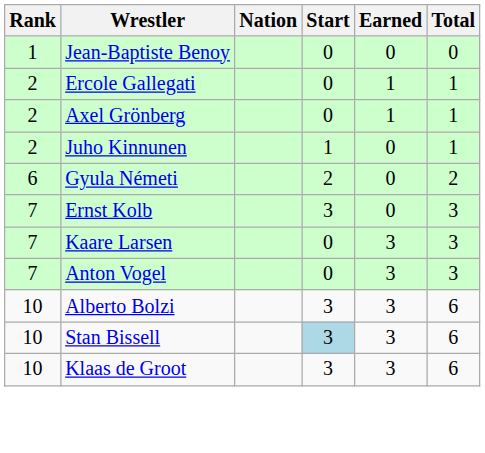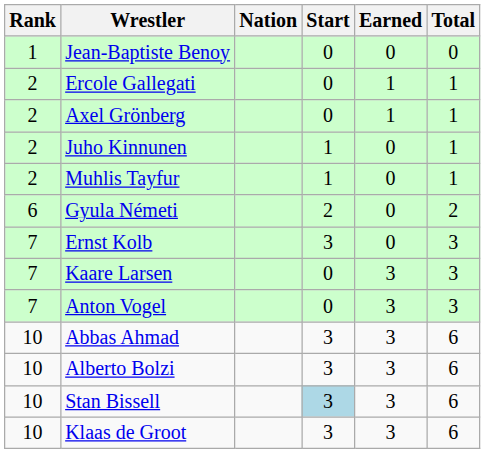 <table class="wikitable sortable" style="text-align:center;">
 <tr>
 <th>Rank</th>
 <th>Wrestler</th>
 <th>Nation</th>
 <th>Start</th>
 <th>Earned</th>
 <th>Total</th>
 </tr>
 <tr style="background:#cfc;">
 <td>1</td>
 <td align=left><a href='#'>Jean-Baptiste Benoy</a></td>
 <td align=left></td>
 <td>0</td>
 <td>0</td>
 <td>0</td>
 </tr>
 <tr style="background:#cfc;">
 <td>2</td>
 <td align=left><a href='#'>Ercole Gallegati</a></td>
 <td align=left></td>
 <td>0</td>
 <td>1</td>
 <td>1</td>
 </tr>
 <tr style="background:#cfc;">
 <td>2</td>
 <td align=left><a href='#'>Axel Grönberg</a></td>
 <td align=left></td>
 <td>0</td>
 <td>1</td>
 <td>1</td>
 </tr>
 <tr style="background:#cfc;">
 <td>2</td>
 <td align=left><a href='#'>Juho Kinnunen</a></td>
 <td align=left></td>
 <td>1</td>
 <td>0</td>
 <td>1</td>
 </tr>
 <tr style="background:#cfc;">
+<td>2</td>
+<td align=left><a href='#'>Muhlis Tayfur</a></td>
+<td align=left></td>
+<td>1</td>
+<td>0</td>
+<td>1</td>
+</tr>
+<tr style="background:#cfc;">
 <td>6</td>
 <td align=left><a href='#'>Gyula Németi</a></td>
 <td align=left></td>
 <td>2</td>
 <td>0</td>
 <td>2</td>
 </tr>
 <tr style="background:#cfc;">
 <td>7</td>
 <td align=left><a href='#'>Ernst Kolb</a></td>
 <td align=left></td>
 <td>3</td>
 <td>0</td>
 <td>3</td>
 </tr>
 <tr style="background:#cfc;">
 <td>7</td>
 <td align=left><a href='#'>Kaare Larsen</a></td>
 <td align=left></td>
 <td>0</td>
 <td>3</td>
 <td>3</td>
 </tr>
 <tr style="background:#cfc;">
 <td>7</td>
 <td align=left><a href='#'>Anton Vogel</a></td>
 <td align=left></td>
 <td>0</td>
 <td>3</td>
 <td>3</td>
 </tr>
 <tr>
 <td>10</td>
+<td align=left><a href='#'>Abbas Ahmad</a></td>
+<td align=left></td>
+<td>3</td>
+<td>3</td>
+<td>6</td>
+</tr>
+<tr>
+<td>10</td>
 <td align=left><a href='#'>Alberto Bolzi</a></td>
 <td align=left></td>
 <td>3</td>
 <td>3</td>
 <td>6</td>
 </tr>
 <tr>
 <td>10</td>
 <td align=left><a href='#'>Stan Bissell</a></td>
 <td align=left></td>
 <td style="background: lightblue;">3</td>
 <td>3</td>
 <td>6</td>
 </tr>
 <tr>
 <td>10</td>
 <td align=left><a href='#'>Klaas de Groot</a></td>
 <td align=left></td>
 <td>3</td>
 <td>3</td>
 <td>6</td>
 </tr>
 </table>
